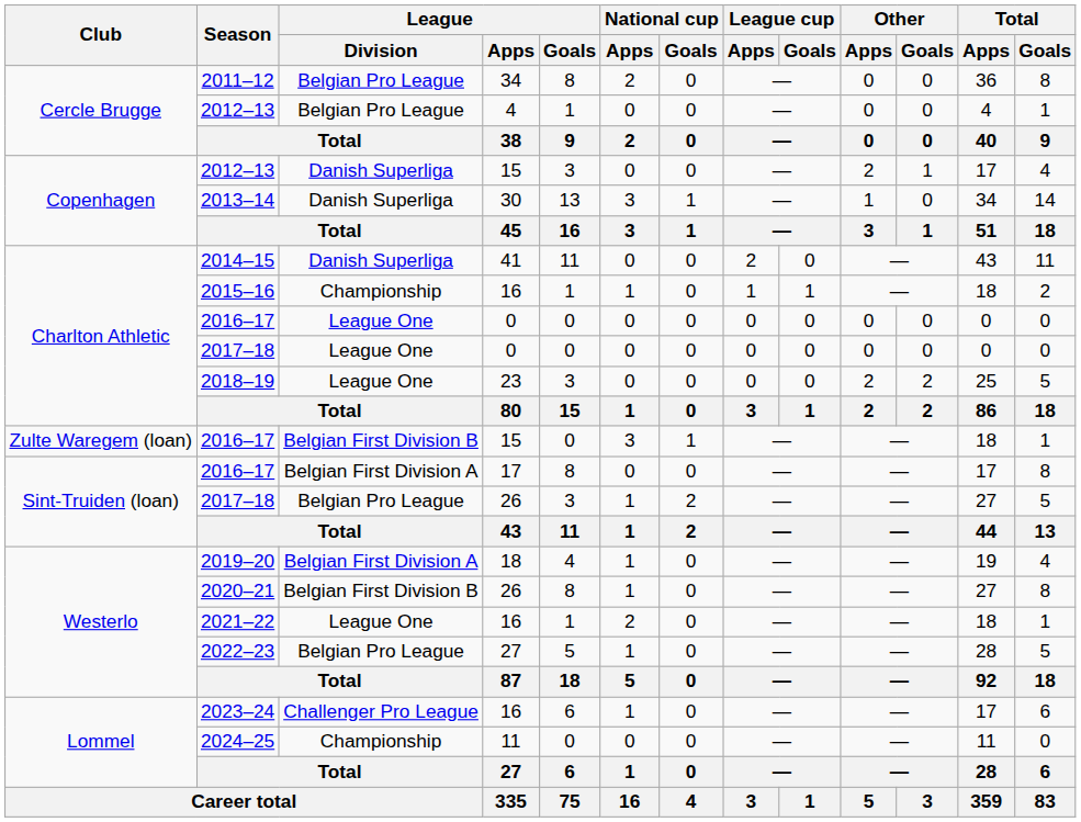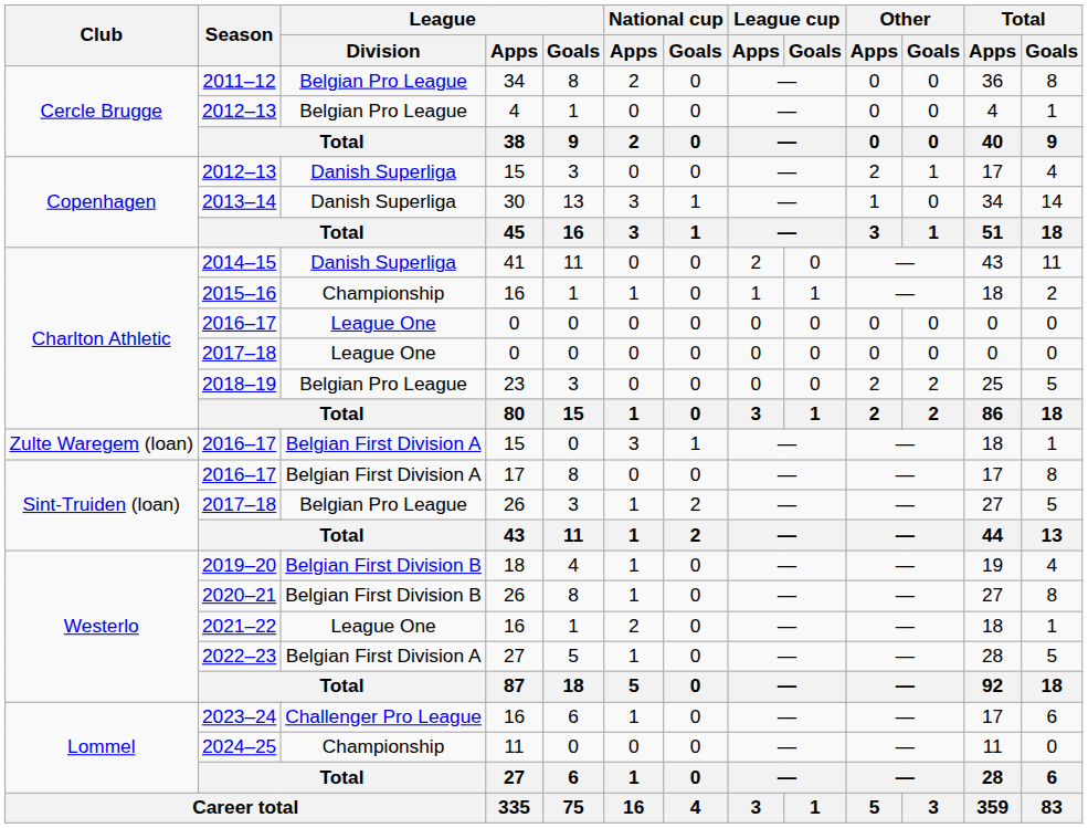 <table class="wikitable" style="text-align: center;">
 <tr>
 <th rowspan="2">Club</th>
 <th rowspan="2">Season</th>
 <th colspan="3">League</th>
 <th colspan="2">National cup</th>
 <th colspan="2">League cup</th>
 <th colspan="2">Other</th>
 <th colspan="2">Total</th>
 </tr>
 <tr>
 <th>Division</th>
 <th>Apps</th>
 <th>Goals</th>
 <th>Apps</th>
 <th>Goals</th>
 <th>Apps</th>
 <th>Goals</th>
 <th>Apps</th>
 <th>Goals</th>
 <th>Apps</th>
 <th>Goals</th>
 </tr>
 <tr>
 <td rowspan="3"><a href='#'>Cercle Brugge</a></td>
 <td><a href='#'>2011–12</a></td>
 <td><a href='#'>Belgian Pro League</a></td>
 <td>34</td>
 <td>8</td>
 <td>2</td>
 <td>0</td>
 <td colspan="2">—</td>
 <td>0</td>
 <td>0</td>
 <td>36</td>
 <td>8</td>
 </tr>
 <tr>
 <td><a href='#'>2012–13</a></td>
 <td>Belgian Pro League</td>
 <td>4</td>
 <td>1</td>
 <td>0</td>
 <td>0</td>
 <td colspan="2">—</td>
 <td>0</td>
 <td>0</td>
 <td>4</td>
 <td>1</td>
 </tr>
 <tr>
 <th colspan="2">Total</th>
 <th>38</th>
 <th>9</th>
 <th>2</th>
 <th>0</th>
 <th colspan="2">—</th>
 <th>0</th>
 <th>0</th>
 <th>40</th>
 <th>9</th>
 </tr>
 <tr>
 <td rowspan="3"><a href='#'>Copenhagen</a></td>
 <td><a href='#'>2012–13</a></td>
 <td><a href='#'>Danish Superliga</a></td>
 <td>15</td>
 <td>3</td>
 <td>0</td>
 <td>0</td>
 <td colspan="2">—</td>
 <td>2</td>
 <td>1</td>
 <td>17</td>
 <td>4</td>
 </tr>
 <tr>
 <td><a href='#'>2013–14</a></td>
 <td>Danish Superliga</td>
 <td>30</td>
 <td>13</td>
 <td>3</td>
 <td>1</td>
 <td colspan="2">—</td>
 <td>1</td>
 <td>0</td>
 <td>34</td>
 <td>14</td>
 </tr>
 <tr>
 <th colspan="2">Total</th>
 <th>45</th>
 <th>16</th>
 <th>3</th>
 <th>1</th>
 <th colspan="2">—</th>
 <th>3</th>
 <th>1</th>
 <th>51</th>
 <th>18</th>
 </tr>
 <tr>
 <td rowspan="6"><a href='#'>Charlton Athletic</a></td>
 <td><a href='#'>2014–15</a></td>
 <td><a href='#'>Danish Superliga</a></td>
 <td>41</td>
 <td>11</td>
 <td>0</td>
 <td>0</td>
 <td>2</td>
 <td>0</td>
 <td colspan="2">—</td>
 <td>43</td>
 <td>11</td>
 </tr>
 <tr>
 <td><a href='#'>2015–16</a></td>
 <td>Championship</td>
 <td>16</td>
 <td>1</td>
 <td>1</td>
 <td>0</td>
 <td>1</td>
 <td>1</td>
 <td colspan="2">—</td>
 <td>18</td>
 <td>2</td>
 </tr>
 <tr>
 <td><a href='#'>2016–17</a></td>
 <td><a href='#'>League One</a></td>
 <td>0</td>
 <td>0</td>
 <td>0</td>
 <td>0</td>
 <td>0</td>
 <td>0</td>
 <td>0</td>
 <td>0</td>
 <td>0</td>
 <td>0</td>
 </tr>
 <tr>
 <td><a href='#'>2017–18</a></td>
 <td>League One</td>
 <td>0</td>
 <td>0</td>
 <td>0</td>
 <td>0</td>
 <td>0</td>
 <td>0</td>
 <td>0</td>
 <td>0</td>
 <td>0</td>
 <td>0</td>
 </tr>
 <tr>
 <td><a href='#'>2018–19</a></td>
-<td>League One</td>
+<td>Belgian Pro League</td>
 <td>23</td>
 <td>3</td>
 <td>0</td>
 <td>0</td>
 <td>0</td>
 <td>0</td>
 <td>2</td>
 <td>2</td>
 <td>25</td>
 <td>5</td>
 </tr>
 <tr>
 <th colspan="2">Total</th>
 <th>80</th>
 <th>15</th>
 <th>1</th>
 <th>0</th>
 <th>3</th>
 <th>1</th>
 <th>2</th>
 <th>2</th>
 <th>86</th>
 <th>18</th>
 </tr>
 <tr>
 <td><a href='#'>Zulte Waregem</a> (loan)</td>
 <td><a href='#'>2016–17</a></td>
-<td><a href='#'>Belgian First Division B</a></td>
+<td><a href='#'>Belgian First Division A</a></td>
 <td>15</td>
 <td>0</td>
 <td>3</td>
 <td>1</td>
 <td colspan="2">—</td>
 <td colspan="2">—</td>
 <td>18</td>
 <td>1</td>
 </tr>
 <tr>
 <td rowspan=3><a href='#'>Sint-Truiden</a> (loan)</td>
 <td><a href='#'>2016–17</a></td>
 <td>Belgian First Division A</td>
 <td>17</td>
 <td>8</td>
 <td>0</td>
 <td>0</td>
 <td colspan="2">—</td>
 <td colspan="2">—</td>
 <td>17</td>
 <td>8</td>
 </tr>
 <tr>
 <td><a href='#'>2017–18</a></td>
 <td>Belgian Pro League</td>
 <td>26</td>
 <td>3</td>
 <td>1</td>
 <td>2</td>
 <td colspan="2">—</td>
 <td colspan="2">—</td>
 <td>27</td>
 <td>5</td>
 </tr>
 <tr>
 <th colspan="2">Total</th>
 <th>43</th>
 <th>11</th>
 <th>1</th>
 <th>2</th>
 <th colspan="2">—</th>
 <th colspan="2">—</th>
 <th>44</th>
 <th>13</th>
 </tr>
 <tr>
 <td rowspan=5><a href='#'>Westerlo</a></td>
 <td><a href='#'>2019–20</a></td>
-<td><a href='#'>Belgian First Division A</a></td>
+<td><a href='#'>Belgian First Division B</a></td>
 <td>18</td>
 <td>4</td>
 <td>1</td>
 <td>0</td>
 <td colspan="2">—</td>
 <td colspan="2">—</td>
 <td>19</td>
 <td>4</td>
 </tr>
 <tr>
 <td><a href='#'>2020–21</a></td>
 <td>Belgian First Division B</td>
 <td>26</td>
 <td>8</td>
 <td>1</td>
 <td>0</td>
 <td colspan="2">—</td>
 <td colspan="2">—</td>
 <td>27</td>
 <td>8</td>
 </tr>
 <tr>
 <td><a href='#'>2021–22</a></td>
 <td>League One</td>
 <td>16</td>
 <td>1</td>
 <td>2</td>
 <td>0</td>
 <td colspan="2">—</td>
 <td colspan="2">—</td>
 <td>18</td>
 <td>1</td>
 </tr>
 <tr>
 <td><a href='#'>2022–23</a></td>
-<td>Belgian Pro League</td>
+<td>Belgian First Division A</td>
 <td>27</td>
 <td>5</td>
 <td>1</td>
 <td>0</td>
 <td colspan="2">—</td>
 <td colspan="2">—</td>
 <td>28</td>
 <td>5</td>
 </tr>
 <tr>
 <th colspan="2">Total</th>
 <th>87</th>
 <th>18</th>
 <th>5</th>
 <th>0</th>
 <th colspan="2">—</th>
 <th colspan="2">—</th>
 <th>92</th>
 <th>18</th>
 </tr>
 <tr>
 <td rowspan=3><a href='#'>Lommel</a></td>
 <td><a href='#'>2023–24</a></td>
 <td><a href='#'>Challenger Pro League</a></td>
 <td>16</td>
 <td>6</td>
 <td>1</td>
 <td>0</td>
 <td colspan="2">—</td>
 <td colspan="2">—</td>
 <td>17</td>
 <td>6</td>
 </tr>
 <tr>
 <td><a href='#'>2024–25</a></td>
 <td>Championship</td>
 <td>11</td>
 <td>0</td>
 <td>0</td>
 <td>0</td>
 <td colspan="2">—</td>
 <td colspan="2">—</td>
 <td>11</td>
 <td>0</td>
 </tr>
 <tr>
 <th colspan="2">Total</th>
 <th>27</th>
 <th>6</th>
 <th>1</th>
 <th>0</th>
 <th colspan="2">—</th>
 <th colspan="2">—</th>
 <th>28</th>
 <th>6</th>
 </tr>
 <tr>
 <th colspan="3">Career total</th>
 <th>335</th>
 <th>75</th>
 <th>16</th>
 <th>4</th>
 <th>3</th>
 <th>1</th>
 <th>5</th>
 <th>3</th>
 <th>359</th>
 <th>83</th>
 </tr>
 </table>
